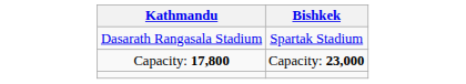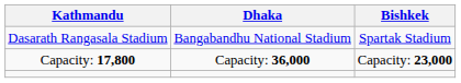 <table class="wikitable" style="margin:1em auto; text-align:center">
 <tr>
 <th><a href='#'>Kathmandu</a></th>
+<th><a href='#'>Dhaka</a></th>
 <th><a href='#'>Bishkek</a></th>
 </tr>
 <tr>
 <td><a href='#'>Dasarath Rangasala Stadium</a></td>
+<td><a href='#'>Bangabandhu National Stadium</a></td>
 <td><a href='#'>Spartak Stadium</a></td>
 </tr>
 <tr>
 <td>Capacity: <strong>17,800</strong></td>
+<td>Capacity: <strong>36,000</strong></td>
 <td>Capacity: <strong>23,000</strong></td>
 </tr>
 <tr>
 <td></td>
 <td></td>
+<td></td>
 </tr>
 </table>
